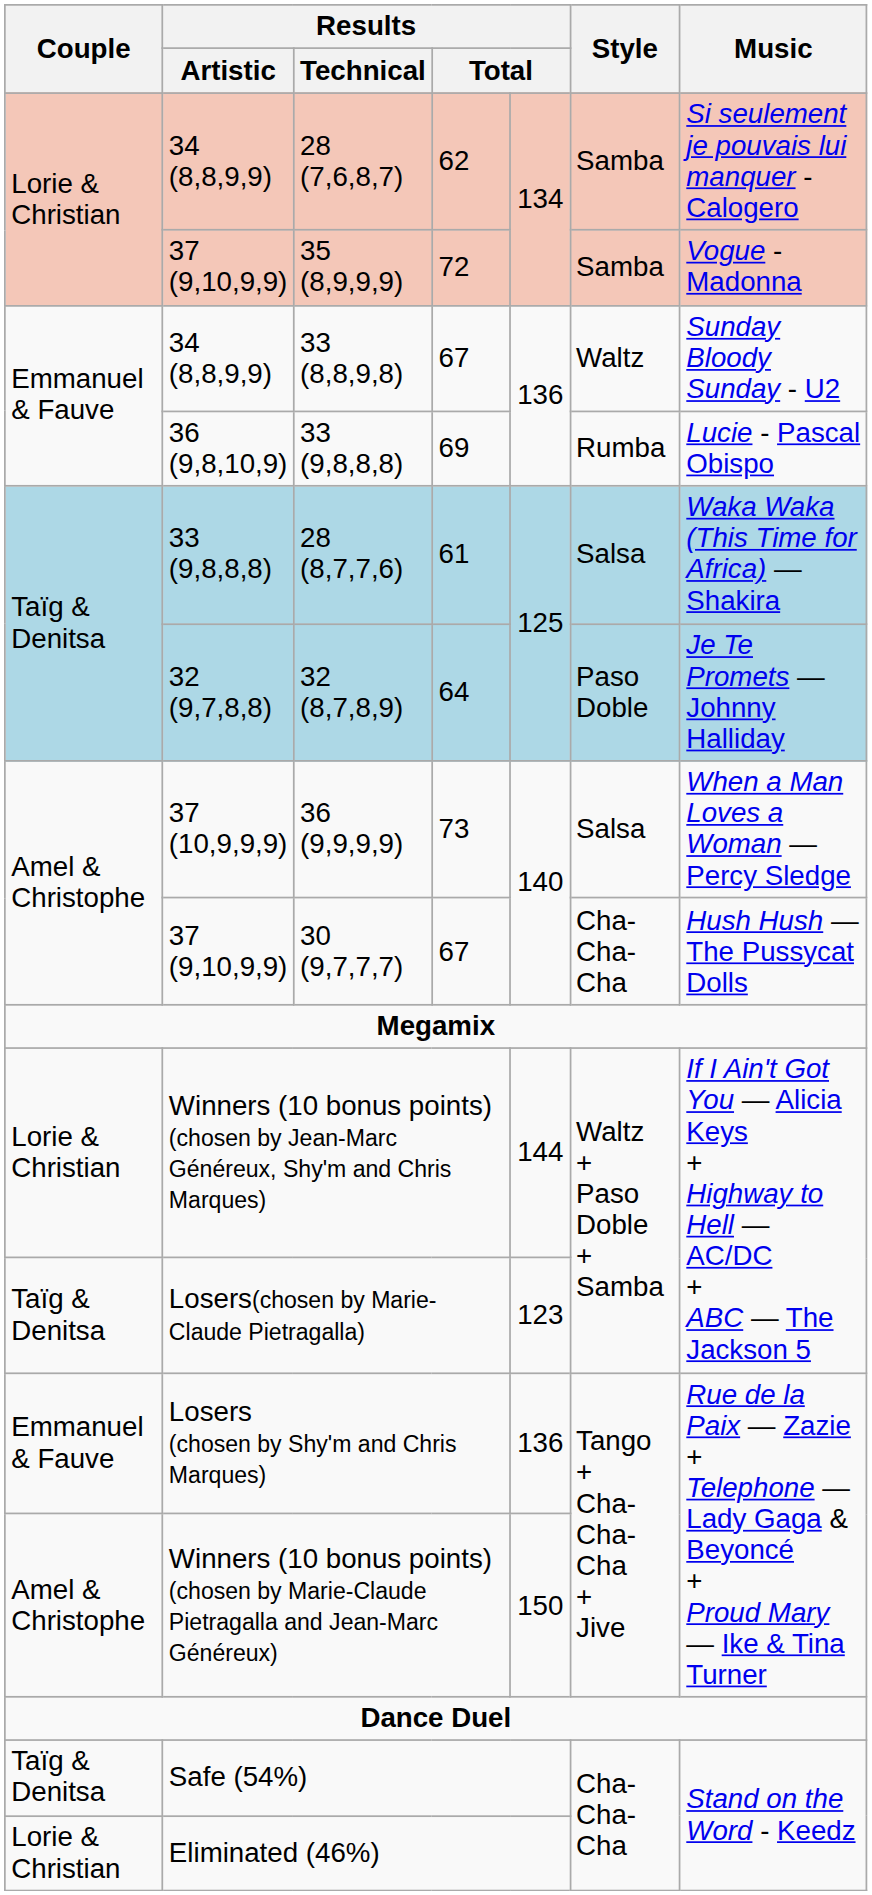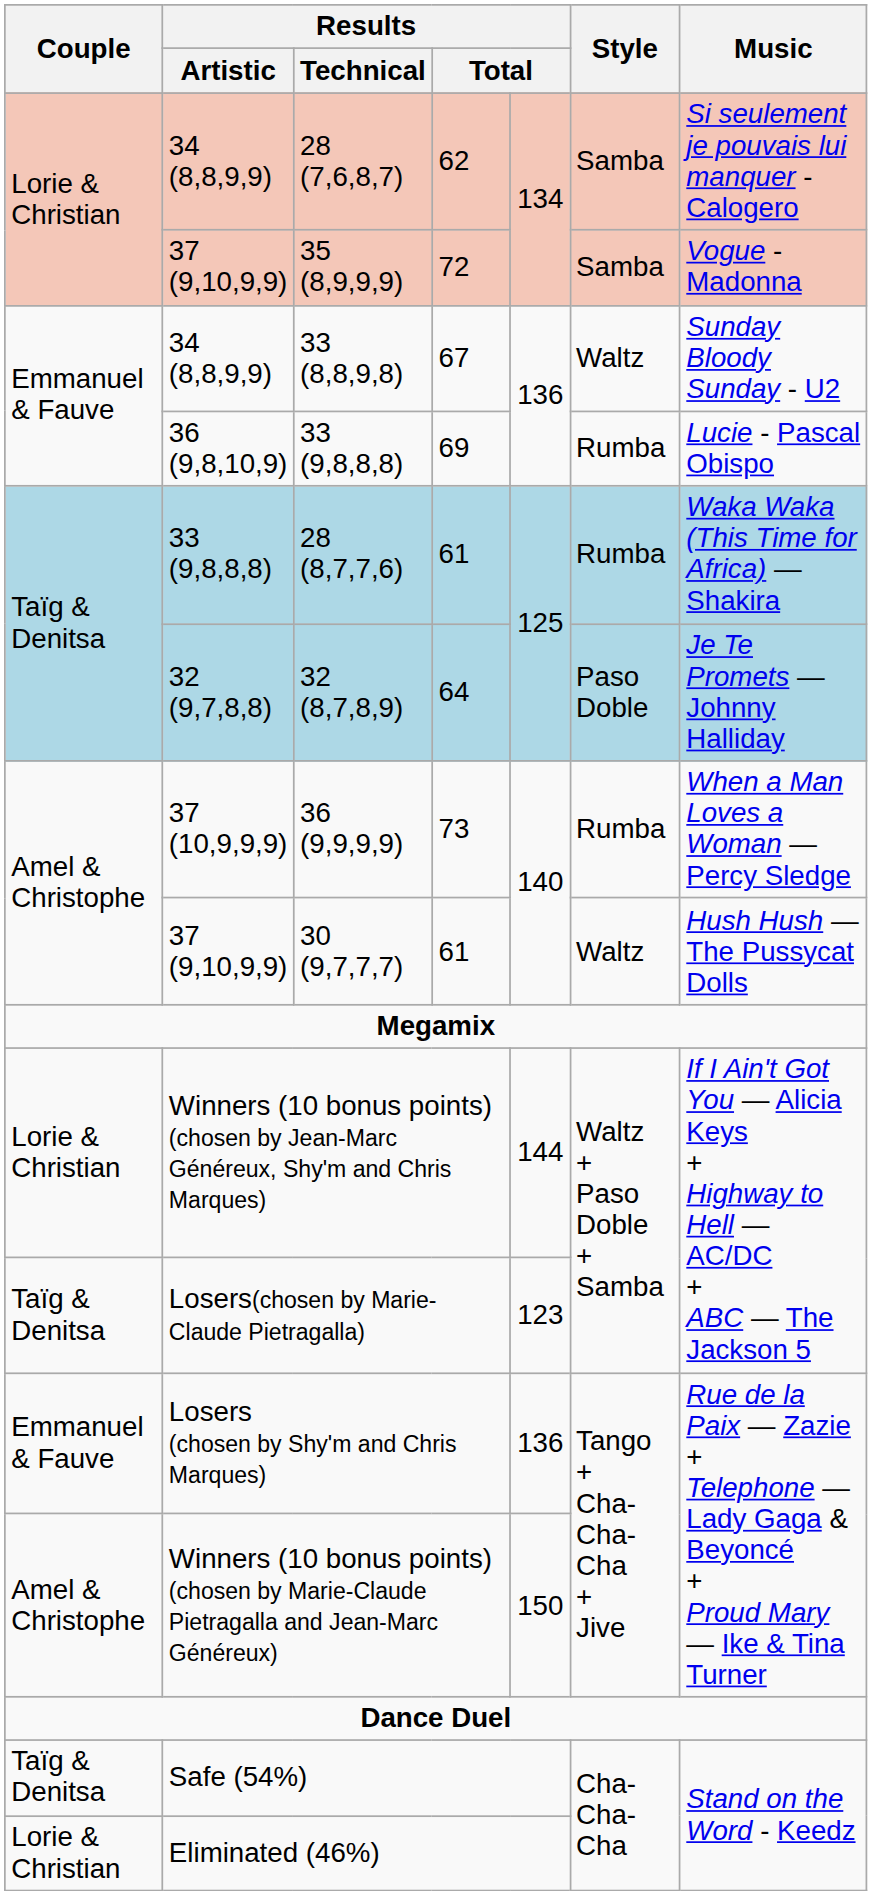 <table class="wikitable" style="width:80%;">
 <tr>
 <th rowspan="2">Couple</th>
 <th colspan=4>Results</th>
 <th rowspan="2">Style</th>
 <th rowspan="2">Music</th>
 </tr>
 <tr>
 <th style="width:12%;">Artistic</th>
 <th style="width:12%;">Technical</th>
 <th colspan="2">Total</th>
 </tr>
 <tr>
 <td style="background:#f4c7b8;" rowspan="2">Lorie & Christian</td>
 <td style="background:#f4c7b8;">34 (8,8,9,9)</td>
 <td style="background:#f4c7b8;">28 (7,6,8,7)</td>
 <td style="background:#f4c7b8;">62</td>
 <td style="background:#f4c7b8;" rowspan="2">134</td>
 <td style="background:#f4c7b8;">Samba</td>
 <td style="background:#f4c7b8;"><em><a href='#'>Si seulement je pouvais lui manquer</a></em> - <a href='#'>Calogero</a></td>
 </tr>
 <tr>
 <td style="background:#f4c7b8;">37 (9,10,9,9)</td>
 <td style="background:#f4c7b8;">35 (8,9,9,9)</td>
 <td style="background:#f4c7b8;">72</td>
 <td style="background:#f4c7b8;">Samba</td>
 <td style="background:#f4c7b8;"><em><a href='#'>Vogue</a></em> - <a href='#'>Madonna</a></td>
 </tr>
 <tr>
 <td rowspan="2">Emmanuel & Fauve</td>
 <td>34 (8,8,9,9)</td>
 <td>33 (8,8,9,8)</td>
 <td>67</td>
 <td rowspan="2">136</td>
 <td>Waltz</td>
 <td><em><a href='#'>Sunday Bloody Sunday</a></em> - <a href='#'>U2</a></td>
 </tr>
 <tr>
 <td>36 (9,8,10,9)</td>
 <td>33 (9,8,8,8)</td>
 <td>69</td>
 <td>Rumba</td>
 <td><em><a href='#'>Lucie</a></em> - <a href='#'>Pascal Obispo</a></td>
 </tr>
 <tr style="background:lightblue;">
 <td rowspan="2">Taïg & Denitsa</td>
 <td>33 (9,8,8,8)</td>
 <td>28 (8,7,7,6)</td>
 <td>61</td>
 <td rowspan="2">125</td>
-<td>Salsa</td>
+<td>Rumba</td>
 <td><em><a href='#'>Waka Waka (This Time for Africa)</a></em> — <a href='#'>Shakira</a></td>
 </tr>
 <tr style="background:lightblue;">
 <td>32 (9,7,8,8)</td>
 <td>32 (8,7,8,9)</td>
 <td>64</td>
 <td>Paso Doble</td>
 <td><em><a href='#'>Je Te Promets</a></em> — <a href='#'>Johnny Halliday</a></td>
 </tr>
 <tr>
 <td rowspan="2">Amel & Christophe</td>
 <td>37 (10,9,9,9)</td>
 <td>36 (9,9,9,9)</td>
 <td>73</td>
 <td rowspan="2">140</td>
-<td>Salsa</td>
+<td>Rumba</td>
 <td><em><a href='#'>When a Man Loves a Woman</a></em> — <a href='#'>Percy Sledge</a></td>
 </tr>
 <tr>
 <td>37 (9,10,9,9)</td>
 <td>30 (9,7,7,7)</td>
-<td>67</td>
-<td>Cha-Cha-Cha</td>
+<td>61</td>
+<td>Waltz</td>
 <td><em><a href='#'>Hush Hush</a></em> — <a href='#'>The Pussycat Dolls</a></td>
 </tr>
 <tr>
 <td colspan=7 style="text-align:center;"><strong>Megamix</strong></td>
 </tr>
 <tr>
 <td>Lorie & Christian</td>
 <td colspan=3>Winners (10 bonus points)<br><small>(chosen by Jean-Marc Généreux, Shy'm and Chris Marques)</small></td>
 <td>144</td>
 <td rowspan=2>Waltz<br>+<br>Paso Doble<br>+<br>Samba</td>
 <td rowspan=2><em><a href='#'>If I Ain't Got You</a></em> — <a href='#'>Alicia Keys</a><br>+<br><em><a href='#'>Highway to Hell</a></em> — <a href='#'>AC/DC</a><br>+<br><em><a href='#'>ABC</a></em> — <a href='#'>The Jackson 5</a></td>
 </tr>
 <tr>
 <td>Taïg & Denitsa</td>
 <td colspan=3>Losers<small>(chosen by Marie-Claude Pietragalla)</small></td>
 <td>123</td>
 </tr>
 <tr>
 <td>Emmanuel & Fauve</td>
 <td colspan=3>Losers<br><small>(chosen by Shy'm and Chris Marques)</small></td>
 <td>136</td>
 <td rowspan=2>Tango<br>+<br>Cha-Cha-Cha<br>+<br>Jive</td>
 <td rowspan=2><em><a href='#'>Rue de la Paix</a></em> — <a href='#'>Zazie</a><br>+<br><em><a href='#'>Telephone</a></em> — <a href='#'>Lady Gaga</a> & <a href='#'>Beyoncé</a><br>+<br><em><a href='#'>Proud Mary</a></em> — <a href='#'>Ike & Tina Turner</a></td>
 </tr>
 <tr>
 <td>Amel & Christophe</td>
 <td colspan=3>Winners (10 bonus points)<br><small>(chosen by Marie-Claude Pietragalla and Jean-Marc Généreux)</small></td>
 <td>150</td>
 </tr>
 <tr>
 <td colspan=7 style="text-align:center;"><strong>Dance Duel</strong></td>
 </tr>
 <tr>
 <td>Taïg & Denitsa</td>
 <td colspan=4>Safe (54%)</td>
 <td rowspan=2>Cha-Cha-Cha</td>
 <td rowspan=2><em><a href='#'>Stand on the Word</a></em> - <a href='#'>Keedz</a></td>
 </tr>
 <tr>
 <td>Lorie & Christian</td>
 <td colspan=4>Eliminated (46%)</td>
 </tr>
 </table>
